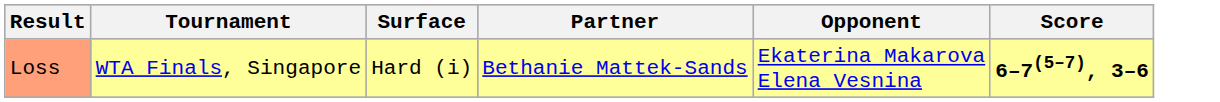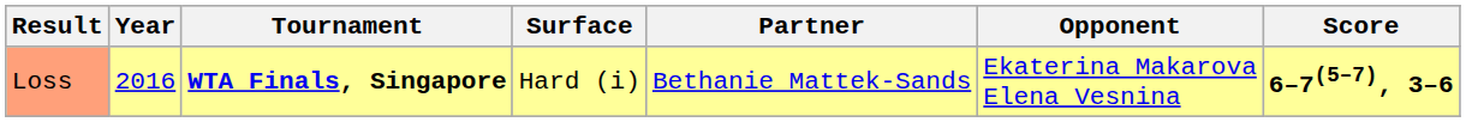 <table class="sortable wikitable">
 <tr>
 <th>Result</th>
+<th>Year</th>
 <th>Tournament</th>
 <th>Surface</th>
 <th>Partner</th>
 <th>Opponent</th>
 <th class="unsortable">Score</th>
 </tr>
 <tr style="background:#FFFF99;">
 <td bgcolor=FFA07A>Loss</td>
-<td><a href='#'>WTA Finals</a>, Singapore</td>
+<td><a href='#'>2016</a></td>
+<td><strong><a href='#'>WTA Finals</a>, Singapore</strong></td>
 <td>Hard (i)</td>
 <td> <a href='#'>Bethanie Mattek-Sands</a></td>
 <td> <a href='#'>Ekaterina Makarova</a> <br>  <a href='#'>Elena Vesnina</a></td>
 <td><strong>6–7<sup>(5–7)</sup>, 3–6</strong></td>
 </tr>
 </table>
